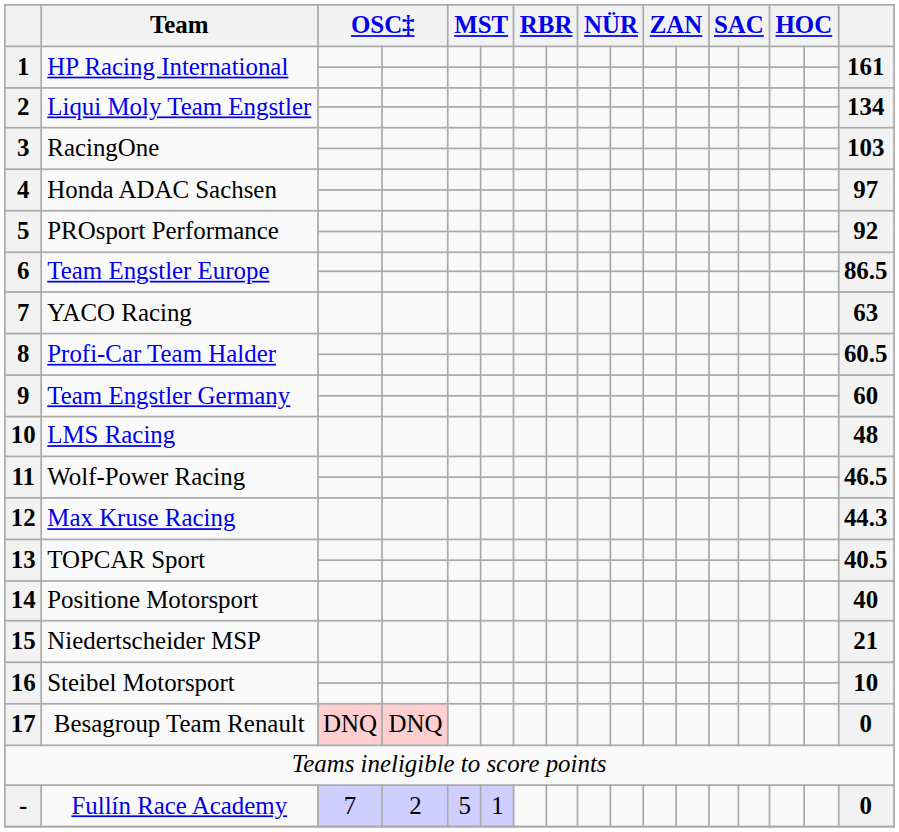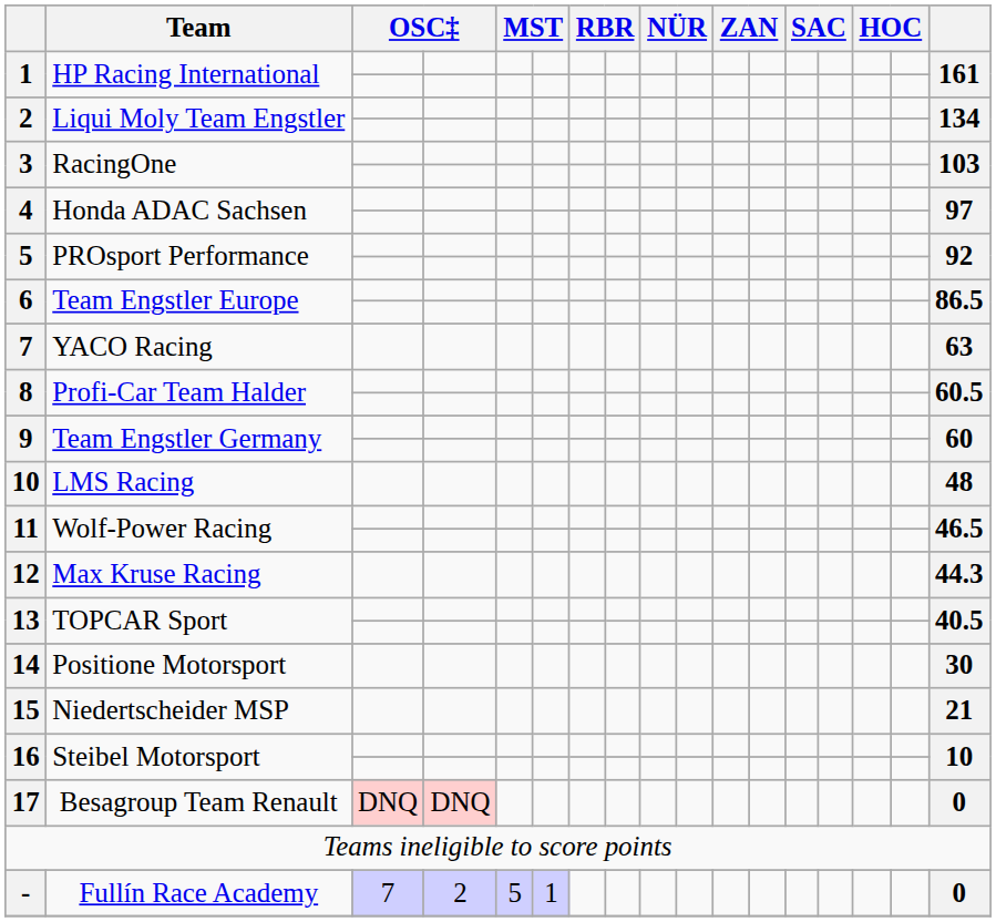 <table align=left| class="wikitable" style="font-size: 90%; text-align: center">
 <tr>
 <th valign=middle></th>
 <th valign=middle>Team</th>
 <th colspan=2><a href='#'>OSC‡</a><br></th>
 <th colspan=2><a href='#'>MST</a><br></th>
 <th colspan=2><a href='#'>RBR</a><br></th>
 <th colspan=2><a href='#'>NÜR</a><br></th>
 <th colspan=2><a href='#'>ZAN</a><br></th>
 <th colspan=2><a href='#'>SAC</a><br></th>
 <th colspan=2><a href='#'>HOC</a><br></th>
 <th valign=middle>  </th>
 </tr>
 <tr>
 <th rowspan="2">1</th>
 <td rowspan="2" align=left> <a href='#'>HP Racing International</a></td>
 <td></td>
 <td></td>
 <td></td>
 <td></td>
 <td></td>
 <td></td>
 <td></td>
 <td></td>
 <td></td>
 <td></td>
 <td></td>
 <td></td>
 <td></td>
 <td></td>
 <th rowspan="2">161</th>
 </tr>
 <tr>
 <td></td>
 <td></td>
 <td></td>
 <td></td>
 <td></td>
 <td></td>
 <td></td>
 <td></td>
 <td></td>
 <td></td>
 <td></td>
 <td></td>
 <td></td>
 <td></td>
 </tr>
 <tr>
 <th rowspan="2">2</th>
 <td rowspan="2" align=left> <a href='#'>Liqui Moly Team Engstler</a></td>
 <td></td>
 <td></td>
 <td></td>
 <td></td>
 <td></td>
 <td></td>
 <td></td>
 <td></td>
 <td></td>
 <td></td>
 <td></td>
 <td></td>
 <td></td>
 <td></td>
 <th rowspan="2">134</th>
 </tr>
 <tr>
 <td></td>
 <td></td>
 <td></td>
 <td></td>
 <td></td>
 <td></td>
 <td></td>
 <td></td>
 <td></td>
 <td></td>
 <td></td>
 <td></td>
 <td></td>
 <td></td>
 </tr>
 <tr>
 <th rowspan="2">3</th>
 <td rowspan="2" align=left> RacingOne</td>
 <td></td>
 <td></td>
 <td></td>
 <td></td>
 <td></td>
 <td></td>
 <td></td>
 <td></td>
 <td></td>
 <td></td>
 <td></td>
 <td></td>
 <td></td>
 <td></td>
 <th rowspan="2">103</th>
 </tr>
 <tr>
 <td></td>
 <td></td>
 <td></td>
 <td></td>
 <td></td>
 <td></td>
 <td></td>
 <td></td>
 <td></td>
 <td></td>
 <td></td>
 <td></td>
 <td></td>
 <td></td>
 </tr>
 <tr>
 <th rowspan="2">4</th>
 <td rowspan="2" align=left> Honda ADAC Sachsen</td>
 <td></td>
 <td></td>
 <td></td>
 <td></td>
 <td></td>
 <td></td>
 <td></td>
 <td></td>
 <td></td>
 <td></td>
 <td></td>
 <td></td>
 <td></td>
 <td></td>
 <th rowspan="2">97</th>
 </tr>
 <tr>
 <td></td>
 <td></td>
 <td></td>
 <td></td>
 <td></td>
 <td></td>
 <td></td>
 <td></td>
 <td></td>
 <td></td>
 <td></td>
 <td></td>
 <td></td>
 <td></td>
 </tr>
 <tr>
 <th rowspan="2">5</th>
 <td rowspan="2" align=left> PROsport Performance</td>
 <td></td>
 <td></td>
 <td></td>
 <td></td>
 <td></td>
 <td></td>
 <td></td>
 <td></td>
 <td></td>
 <td></td>
 <td></td>
 <td></td>
 <td></td>
 <td></td>
 <th rowspan="2">92</th>
 </tr>
 <tr>
 <td></td>
 <td></td>
 <td></td>
 <td></td>
 <td></td>
 <td></td>
 <td></td>
 <td></td>
 <td></td>
 <td></td>
 <td></td>
 <td></td>
 <td></td>
 <td></td>
 </tr>
 <tr>
 <th rowspan="2">6</th>
 <td rowspan="2" align=left> <a href='#'>Team Engstler Europe</a></td>
 <td></td>
 <td></td>
 <td></td>
 <td></td>
 <td></td>
 <td></td>
 <td></td>
 <td></td>
 <td></td>
 <td></td>
 <td></td>
 <td></td>
 <td></td>
 <td></td>
 <th rowspan="2">86.5</th>
 </tr>
 <tr>
 <td></td>
 <td></td>
 <td></td>
 <td></td>
 <td></td>
 <td></td>
 <td></td>
 <td></td>
 <td></td>
 <td></td>
 <td></td>
 <td></td>
 <td></td>
 <td></td>
 </tr>
 <tr>
 <th rowspan="1">7</th>
 <td align=left> YACO Racing</td>
 <td></td>
 <td></td>
 <td></td>
 <td></td>
 <td></td>
 <td></td>
 <td></td>
 <td></td>
 <td></td>
 <td></td>
 <td></td>
 <td></td>
 <td></td>
 <td></td>
 <th rowspan="1">63</th>
 </tr>
 <tr>
 <th rowspan="2">8</th>
 <td rowspan="2" align=left> <a href='#'>Profi-Car Team Halder</a></td>
 <td></td>
 <td></td>
 <td></td>
 <td></td>
 <td></td>
 <td></td>
 <td></td>
 <td></td>
 <td></td>
 <td></td>
 <td></td>
 <td></td>
 <td></td>
 <td></td>
 <th rowspan="2">60.5</th>
 </tr>
 <tr>
 <td></td>
 <td></td>
 <td></td>
 <td></td>
 <td></td>
 <td></td>
 <td></td>
 <td></td>
 <td></td>
 <td></td>
 <td></td>
 <td></td>
 <td></td>
 <td></td>
 </tr>
 <tr>
 <th rowspan="2">9</th>
 <td rowspan="2" align=left> <a href='#'>Team Engstler Germany</a></td>
 <td></td>
 <td></td>
 <td></td>
 <td></td>
 <td></td>
 <td></td>
 <td></td>
 <td></td>
 <td></td>
 <td></td>
 <td></td>
 <td></td>
 <td></td>
 <td></td>
 <th rowspan="2">60</th>
 </tr>
 <tr>
 <td></td>
 <td></td>
 <td></td>
 <td></td>
 <td></td>
 <td></td>
 <td></td>
 <td></td>
 <td></td>
 <td></td>
 <td></td>
 <td></td>
 <td></td>
 <td></td>
 </tr>
 <tr>
 <th rowspan="1">10</th>
 <td align=left> <a href='#'>LMS Racing</a></td>
 <td></td>
 <td></td>
 <td></td>
 <td></td>
 <td></td>
 <td></td>
 <td></td>
 <td></td>
 <td></td>
 <td></td>
 <td></td>
 <td></td>
 <td></td>
 <td></td>
 <th rowspan="1">48</th>
 </tr>
 <tr>
 <th rowspan="2">11</th>
 <td rowspan="2" align=left> Wolf-Power Racing</td>
 <td></td>
 <td></td>
 <td></td>
 <td></td>
 <td></td>
 <td></td>
 <td></td>
 <td></td>
 <td></td>
 <td></td>
 <td></td>
 <td></td>
 <td></td>
 <td></td>
 <th rowspan="2">46.5</th>
 </tr>
 <tr>
 <td></td>
 <td></td>
 <td></td>
 <td></td>
 <td></td>
 <td></td>
 <td></td>
 <td></td>
 <td></td>
 <td></td>
 <td></td>
 <td></td>
 <td></td>
 <td></td>
 </tr>
 <tr>
 <th rowspan="1">12</th>
 <td align=left> <a href='#'>Max Kruse Racing</a></td>
 <td></td>
 <td></td>
 <td></td>
 <td></td>
 <td></td>
 <td></td>
 <td></td>
 <td></td>
 <td></td>
 <td></td>
 <td></td>
 <td></td>
 <td></td>
 <td></td>
 <th rowspan="1">44.3</th>
 </tr>
 <tr>
 <th rowspan="2">13</th>
 <td rowspan="2" align=left> TOPCAR Sport</td>
 <td></td>
 <td></td>
 <td></td>
 <td></td>
 <td></td>
 <td></td>
 <td></td>
 <td></td>
 <td></td>
 <td></td>
 <td></td>
 <td></td>
 <td></td>
 <td></td>
 <th rowspan="2">40.5</th>
 </tr>
 <tr>
 <td></td>
 <td></td>
 <td></td>
 <td></td>
 <td></td>
 <td></td>
 <td></td>
 <td></td>
 <td></td>
 <td></td>
 <td></td>
 <td></td>
 <td></td>
 <td></td>
 </tr>
 <tr>
 <th rowspan="1">14</th>
 <td align=left> Positione Motorsport</td>
 <td></td>
 <td></td>
 <td></td>
 <td></td>
 <td></td>
 <td></td>
 <td></td>
 <td></td>
 <td></td>
 <td></td>
 <td></td>
 <td></td>
 <td></td>
 <td></td>
-<th rowspan="1">40</th>
+<th rowspan="1">30</th>
 </tr>
 <tr>
 <th rowspan="1">15</th>
 <td align=left> Niedertscheider MSP</td>
 <td></td>
 <td></td>
 <td></td>
 <td></td>
 <td></td>
 <td></td>
 <td></td>
 <td></td>
 <td></td>
 <td></td>
 <td></td>
 <td></td>
 <td></td>
 <td></td>
 <th rowspan="1">21</th>
 </tr>
 <tr>
 <th rowspan="2">16</th>
 <td rowspan="2" align=left> Steibel Motorsport</td>
 <td></td>
 <td></td>
 <td></td>
 <td></td>
 <td></td>
 <td></td>
 <td></td>
 <td></td>
 <td></td>
 <td></td>
 <td></td>
 <td></td>
 <td></td>
 <td></td>
 <th rowspan="2">10</th>
 </tr>
 <tr>
 <td></td>
 <td></td>
 <td></td>
 <td></td>
 <td></td>
 <td></td>
 <td></td>
 <td></td>
 <td></td>
 <td></td>
 <td></td>
 <td></td>
 <td></td>
 <td></td>
 </tr>
 <tr>
 <th rowspan="1">17</th>
 <td> Besagroup Team Renault</td>
 <td style="background:#ffcfcf;">DNQ</td>
 <td style="background:#ffcfcf;">DNQ</td>
 <td></td>
 <td></td>
 <td></td>
 <td></td>
 <td></td>
 <td></td>
 <td></td>
 <td></td>
 <td></td>
 <td></td>
 <td></td>
 <td></td>
 <th rowspan="1">0</th>
 </tr>
 <tr>
 <td colspan=17><em>Teams ineligible to score points</em></td>
 </tr>
 <tr>
 <th>-</th>
 <td> <a href='#'>Fullín Race Academy</a></td>
 <td style="background:#cfcfff;">7</td>
 <td style="background:#cfcfff;">2</td>
 <td style="background:#cfcfff;">5</td>
 <td style="background:#cfcfff;">1</td>
 <td></td>
 <td></td>
 <td></td>
 <td></td>
 <td></td>
 <td></td>
 <td></td>
 <td></td>
 <td></td>
 <td></td>
 <th>0</th>
 </tr>
 <tr>
 </tr>
 </table>
